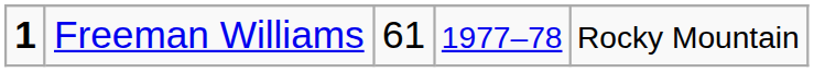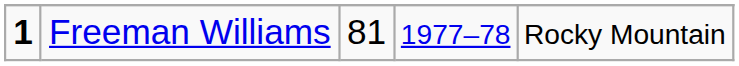 <table class="wikitable">
 <tr>
 </tr>
 <tr>
 <td><strong>1</strong></td>
 <td><a href='#'>Freeman Williams</a></td>
-<td>61</td>
+<td>81</td>
 <td style="font-size:80%;"><a href='#'>1977–78</a></td>
 <td style="font-size:80%;">Rocky Mountain</td>
 </tr>
 </table>
